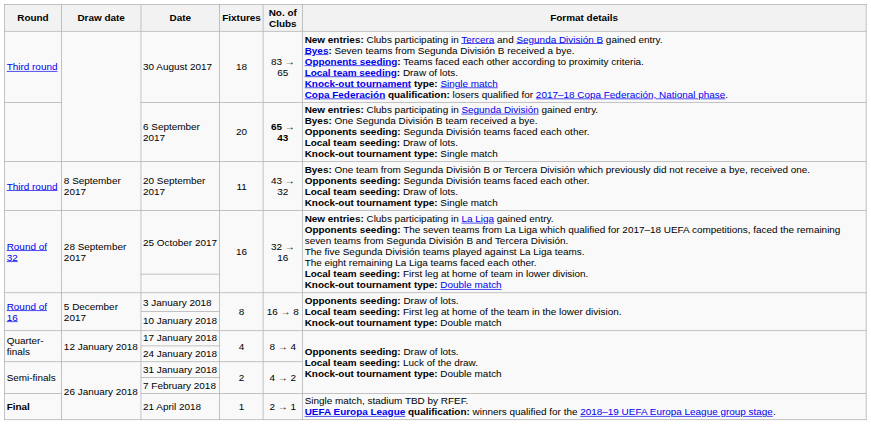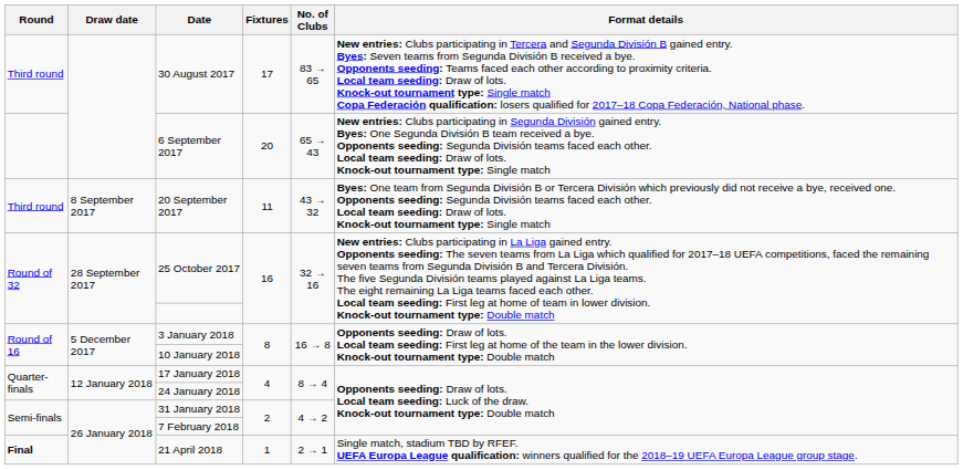 <table class="wikitable" style="font-size:90%">
 <tr>
 <th>Round</th>
 <th>Draw date</th>
 <th>Date</th>
 <th>Fixtures</th>
 <th width=50>No. of Clubs</th>
 <th>Format details</th>
 </tr>
 <tr>
 <td><a href='#'>Third round</a></td>
 <td style="text-align:left;" rowspan="2"></td>
 <td style="text-align:left;">30 August 2017</td>
-<td style="text-align:center;">18</td>
+<td style="text-align:center;">17</td>
 <td style="text-align:center;">83 → 65</td>
 <td><strong>New entries:</strong> Clubs participating in <a href='#'>Tercera</a> and <a href='#'>Segunda División B</a> gained entry.<br><strong><a href='#'>Byes</a>:</strong> Seven teams from Segunda División B received a bye.<br><strong><a href='#'>Opponents seeding</a>:</strong> Teams faced each other according to proximity criteria.<br><strong><a href='#'>Local team seeding</a>:</strong> Draw of lots.<br><strong><a href='#'>Knock-out tournament</a> type:</strong> <a href='#'>Single match</a><br><strong><a href='#'>Copa Federación</a> qualification:</strong> losers qualified for <a href='#'>2017–18 Copa Federación, National phase</a>.</td>
 </tr>
 <tr>
 <td><a href='#'></a></td>
 <td style="text-align:left;">6 September 2017</td>
 <td style="text-align:center;">20</td>
-<td style="text-align:center;"><strong>65 → 43</strong></td>
+<td style="text-align:center;">65 → 43</td>
 <td><strong>New entries:</strong> Clubs participating in <a href='#'>Segunda División</a> gained entry.<br><strong>Byes:</strong> One Segunda División B team received a bye.<br><strong>Opponents seeding:</strong> Segunda División teams faced each other.<br><strong>Local team seeding:</strong> Draw of lots.<br><strong>Knock-out tournament type:</strong> Single match</td>
 </tr>
 <tr>
 <td><a href='#'>Third round</a></td>
 <td style="text-align:left;">8 September 2017</td>
 <td style="text-align:left;">20 September 2017</td>
 <td style="text-align:center;">11</td>
 <td style="text-align:center;">43 → 32</td>
 <td><strong>Byes:</strong> One team from Segunda División B or Tercera División which previously did not receive a bye, received one.<br><strong>Opponents seeding:</strong> Segunda División teams faced each other.<br><strong>Local team seeding:</strong> Draw of lots.<br><strong>Knock-out tournament type:</strong> Single match</td>
 </tr>
 <tr>
 <td rowspan="2"><a href='#'>Round of 32</a></td>
 <td rowspan="2" style="text-align:left;">28 September 2017</td>
 <td style="text-align:left;">25 October 2017</td>
 <td rowspan="2" style="text-align:center;">16</td>
 <td rowspan="2" style="text-align:center;">32 → 16</td>
 <td rowspan="2"><strong>New entries:</strong> Clubs participating in <a href='#'>La Liga</a> gained entry.<br><strong>Opponents seeding:</strong> The seven teams from La Liga which qualified for 2017–18 UEFA competitions, faced the remaining seven teams from Segunda División B and Tercera División.<br>The five Segunda División teams played against La Liga teams.<br>The eight remaining La Liga teams faced each other.<br><strong>Local team seeding:</strong> First leg at home of team in lower division.<br><strong>Knock-out tournament type:</strong> <a href='#'>Double match</a></td>
 </tr>
 <tr>
 <td></td>
 </tr>
 <tr>
 <td rowspan="2"><a href='#'>Round of 16</a></td>
 <td rowspan="2" style="text-align:left;">5 December 2017</td>
 <td style="text-align:left;">3 January 2018</td>
 <td rowspan="2" style="text-align:center;">8</td>
 <td rowspan="2" style="text-align:center;">16 → 8</td>
 <td rowspan="2"><strong>Opponents seeding:</strong> Draw of lots.<br><strong>Local team seeding:</strong> First leg at home of the team in the lower division.<br><strong>Knock-out tournament type:</strong> Double match</td>
 </tr>
 <tr>
 <td>10 January 2018</td>
 </tr>
 <tr>
 <td rowspan="2">Quarter-finals</td>
 <td rowspan="2" style="text-align:left;">12 January 2018</td>
 <td style="text-align:left;">17 January 2018</td>
 <td rowspan="2" style="text-align:center;">4</td>
 <td rowspan="2" style="text-align:center;">8 → 4</td>
 <td rowspan="4"><strong>Opponents seeding:</strong> Draw of lots.<br><strong>Local team seeding:</strong> Luck of the draw.<br><strong>Knock-out tournament type:</strong> Double match</td>
 </tr>
 <tr>
 <td>24 January 2018</td>
 </tr>
 <tr>
 <td rowspan="2">Semi-finals</td>
 <td style="text-align:left;" rowspan="3">26 January 2018</td>
 <td style="text-align:left;">31 January 2018</td>
 <td rowspan="2" style="text-align:center;">2</td>
 <td rowspan="2" style="text-align:center;">4 → 2</td>
 </tr>
 <tr>
 <td style="text-align:left;">7 February 2018</td>
 </tr>
 <tr>
 <td><strong>Final</strong></td>
 <td style="text-align:left;">21 April 2018</td>
 <td style="text-align:center;">1</td>
 <td style="text-align:center;">2 → 1</td>
 <td>Single match, stadium TBD by RFEF.<br><strong><a href='#'>UEFA Europa League</a> qualification:</strong> winners qualified for the <a href='#'>2018–19 UEFA Europa League group stage</a>.</td>
 </tr>
 </table>
